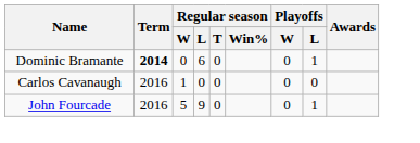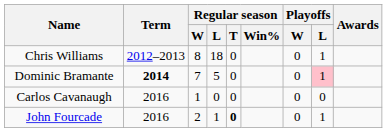 <table class="wikitable">
 <tr>
 <th rowspan="2" style="width:140px;">Name</th>
 <th rowspan="2">Term</th>
 <th colspan="4">Regular season</th>
 <th colspan="2">Playoffs</th>
 <th rowspan="2">Awards</th>
 </tr>
 <tr>
 <th>W</th>
 <th>L</th>
 <th>T</th>
 <th>Win%</th>
 <th>W</th>
 <th>L</th>
 </tr>
 <tr>
-<td style="text-align:center;">Dominic Bramante</td>
-<td style="text-align:center;"><strong>2014</strong></td>
-<td style="text-align:center;">0</td>
-<td style="text-align:center;">6</td>
+<td style="text-align:center;">Chris Williams</td>
+<td style="text-align:center;"><a href='#'>2012</a>–2013</td>
+<td style="text-align:center;">8</td>
+<td style="text-align:center;">18</td>
 <td style="text-align:center;">0</td>
 <td style="text-align:center;"></td>
 <td style="text-align:center;">0</td>
 <td style="text-align:center;">1</td>
+<td style="text-align:center;"></td>
+</tr>
+<tr>
+<td style="text-align:center;">Dominic Bramante</td>
+<td style="text-align:center;"><strong>2014</strong></td>
+<td style="text-align:center;">7</td>
+<td style="text-align:center;">5</td>
+<td style="text-align:center;">0</td>
+<td style="text-align:center;"></td>
+<td style="text-align:center;">0</td>
+<td style="background: pink; text-align:center;">1</td>
 <td style="text-align:center;"></td>
 </tr>
 <tr>
 <td style="text-align:center;">Carlos Cavanaugh</td>
 <td style="text-align:center;">2016</td>
 <td style="text-align:center;">1</td>
 <td style="text-align:center;">0</td>
 <td style="text-align:center;">0</td>
 <td style="text-align:center;"></td>
 <td style="text-align:center;">0</td>
 <td style="text-align:center;">0</td>
 <td style="text-align:center;"></td>
 </tr>
 <tr>
 <td style="text-align:center;"><a href='#'>John Fourcade</a></td>
 <td style="text-align:center;">2016</td>
-<td style="text-align:center;">5</td>
-<td style="text-align:center;">9</td>
-<td style="text-align:center;">0</td>
+<td style="text-align:center;">2</td>
+<td style="text-align:center;">1</td>
+<td style="text-align:center;"><strong>0</strong></td>
 <td style="text-align:center;"></td>
 <td style="text-align:center;">0</td>
 <td style="text-align:center;">1</td>
 <td style="text-align:center;"></td>
 </tr>
 </table>
